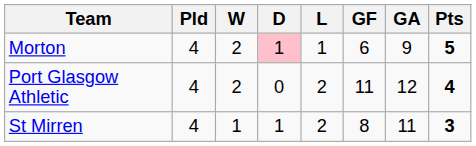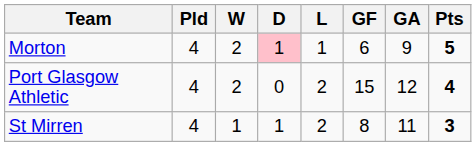 <table class="wikitable" style="text-align:center">
 <tr>
 <th width=140>Team</th>
 <th width=30>Pld</th>
 <th width=30>W</th>
 <th width=30>D</th>
 <th width=30>L</th>
 <th width=30>GF</th>
 <th width=30>GA</th>
 <th width=30>Pts</th>
 </tr>
 <tr>
 <td align=left><a href='#'>Morton</a></td>
 <td>4</td>
 <td>2</td>
 <td style="background: pink;">1</td>
 <td>1</td>
 <td>6</td>
 <td>9</td>
 <td><strong>5</strong></td>
 </tr>
 <tr>
 <td align=left><a href='#'>Port Glasgow Athletic</a></td>
 <td>4</td>
 <td>2</td>
 <td>0</td>
 <td>2</td>
-<td>11</td>
+<td>15</td>
 <td>12</td>
 <td><strong>4</strong></td>
 </tr>
 <tr>
 <td align=left><a href='#'>St Mirren</a></td>
 <td>4</td>
 <td>1</td>
 <td>1</td>
 <td>2</td>
 <td>8</td>
 <td>11</td>
 <td><strong>3</strong></td>
 </tr>
 </table>
